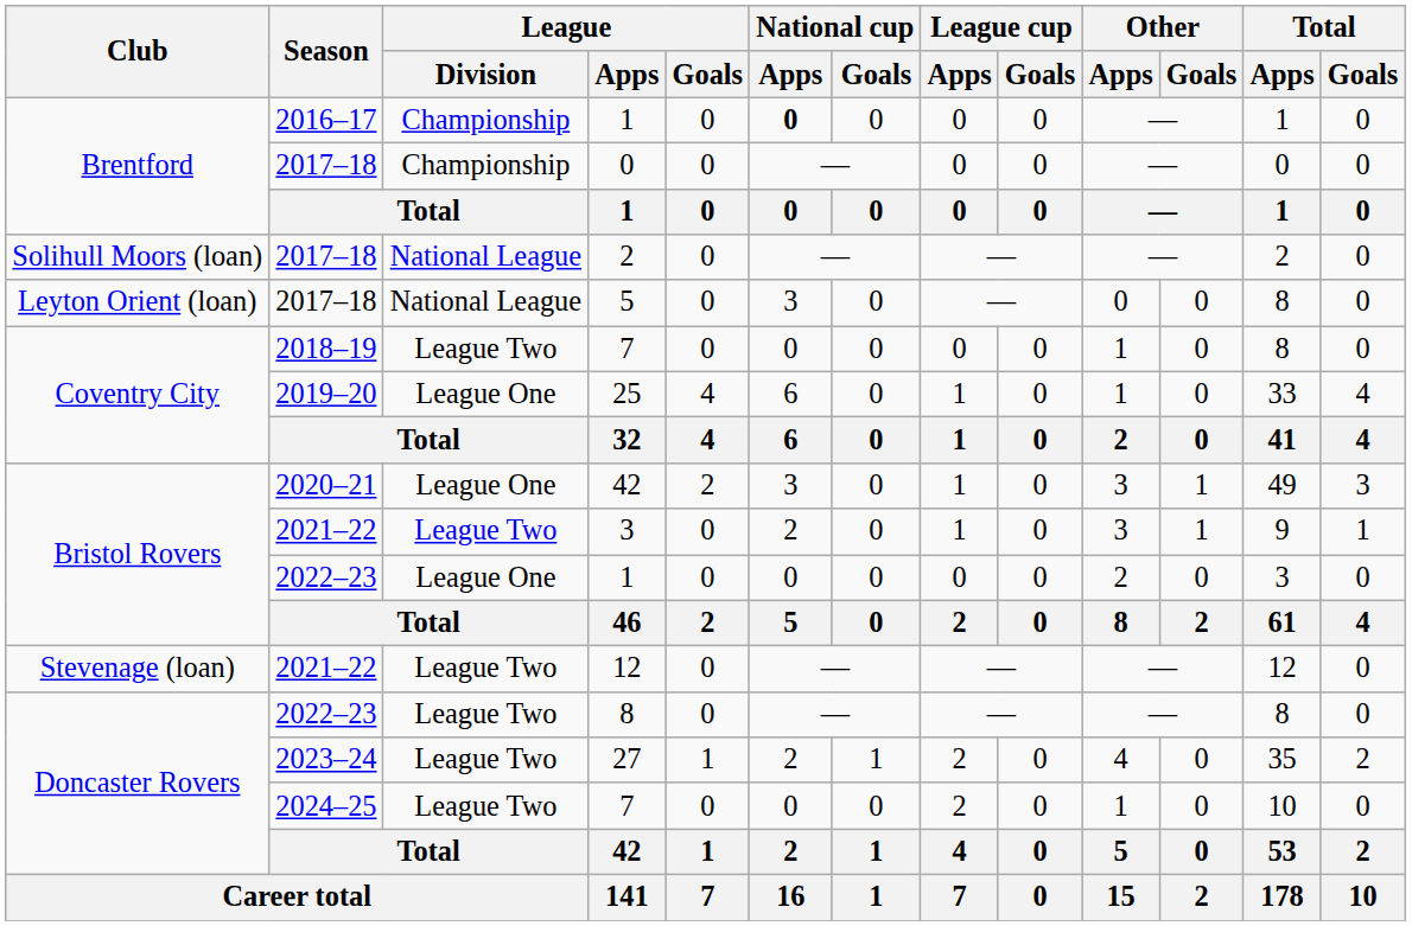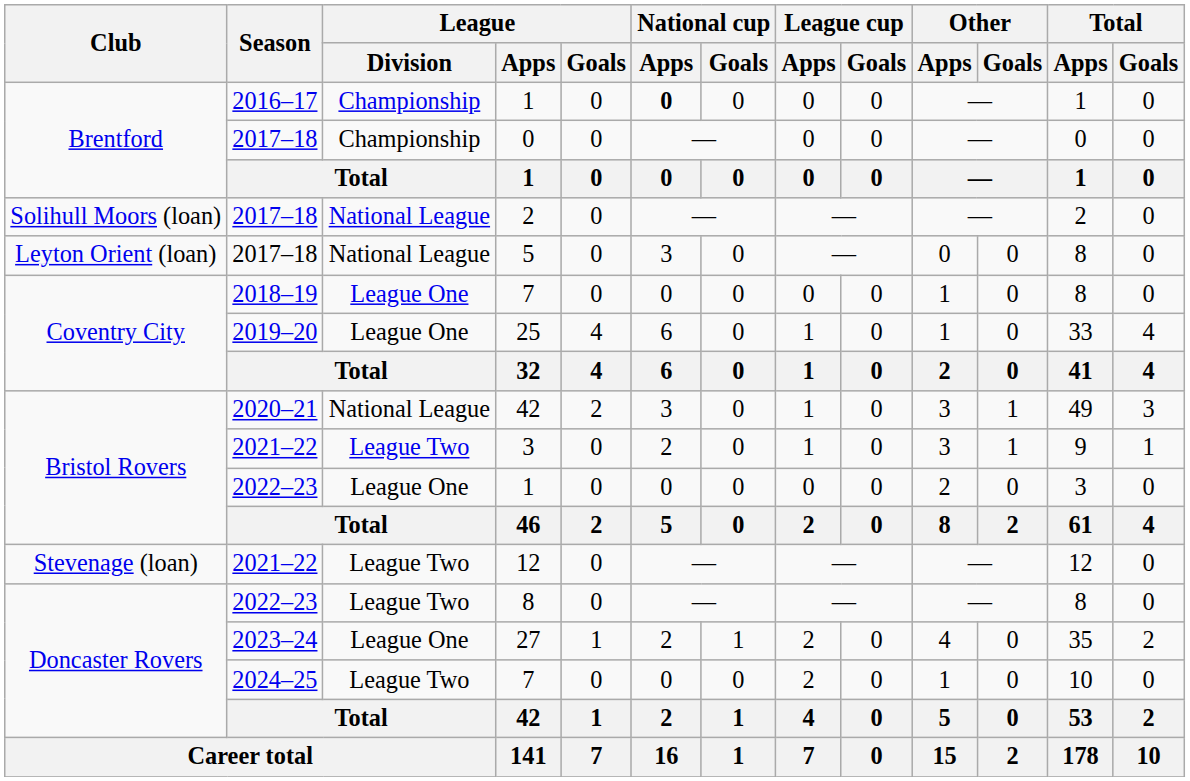 <table class="wikitable" style="text-align: center;">
 <tr>
 <th rowspan="2">Club</th>
 <th rowspan="2">Season</th>
 <th colspan="3">League</th>
 <th colspan="2">National cup</th>
 <th colspan="2">League cup</th>
 <th colspan="2">Other</th>
 <th colspan="2">Total</th>
 </tr>
 <tr>
 <th>Division</th>
 <th>Apps</th>
 <th>Goals</th>
 <th>Apps</th>
 <th>Goals</th>
 <th>Apps</th>
 <th>Goals</th>
 <th>Apps</th>
 <th>Goals</th>
 <th>Apps</th>
 <th>Goals</th>
 </tr>
 <tr>
 <td rowspan="3"><a href='#'>Brentford</a></td>
 <td><a href='#'>2016–17</a></td>
 <td><a href='#'>Championship</a></td>
 <td>1</td>
 <td>0</td>
 <td><strong>0</strong></td>
 <td>0</td>
 <td>0</td>
 <td>0</td>
 <td colspan="2">—</td>
 <td>1</td>
 <td>0</td>
 </tr>
 <tr>
 <td><a href='#'>2017–18</a></td>
 <td>Championship</td>
 <td>0</td>
 <td>0</td>
 <td colspan="2">—</td>
 <td>0</td>
 <td>0</td>
 <td colspan="2">—</td>
 <td>0</td>
 <td>0</td>
 </tr>
 <tr>
 <th colspan="2">Total</th>
 <th>1</th>
 <th>0</th>
 <th>0</th>
 <th>0</th>
 <th>0</th>
 <th>0</th>
 <th colspan="2">—</th>
 <th>1</th>
 <th>0</th>
 </tr>
 <tr>
 <td><a href='#'>Solihull Moors</a> (loan)</td>
 <td><a href='#'>2017–18</a></td>
 <td><a href='#'>National League</a></td>
 <td>2</td>
 <td>0</td>
 <td colspan="2">—</td>
 <td colspan="2">—</td>
 <td colspan="2">—</td>
 <td>2</td>
 <td>0</td>
 </tr>
 <tr>
 <td><a href='#'>Leyton Orient</a> (loan)</td>
 <td>2017–18</td>
 <td>National League</td>
 <td>5</td>
 <td>0</td>
 <td>3</td>
 <td>0</td>
 <td colspan="2">—</td>
 <td>0</td>
 <td>0</td>
 <td>8</td>
 <td>0</td>
 </tr>
 <tr>
 <td rowspan=3><a href='#'>Coventry City</a></td>
 <td><a href='#'>2018–19</a></td>
-<td>League Two</td>
+<td><a href='#'>League One</a></td>
 <td>7</td>
 <td>0</td>
 <td>0</td>
 <td>0</td>
 <td>0</td>
 <td>0</td>
 <td>1</td>
 <td>0</td>
 <td>8</td>
 <td>0</td>
 </tr>
 <tr>
 <td><a href='#'>2019–20</a></td>
 <td>League One</td>
 <td>25</td>
 <td>4</td>
 <td>6</td>
 <td>0</td>
 <td>1</td>
 <td>0</td>
 <td>1</td>
 <td>0</td>
 <td>33</td>
 <td>4</td>
 </tr>
 <tr>
 <th colspan="2">Total</th>
 <th>32</th>
 <th>4</th>
 <th>6</th>
 <th>0</th>
 <th>1</th>
 <th>0</th>
 <th>2</th>
 <th>0</th>
 <th>41</th>
 <th>4</th>
 </tr>
 <tr>
 <td rowspan="4"><a href='#'>Bristol Rovers</a></td>
 <td><a href='#'>2020–21</a></td>
-<td>League One</td>
+<td>National League</td>
 <td>42</td>
 <td>2</td>
 <td>3</td>
 <td>0</td>
 <td>1</td>
 <td>0</td>
 <td>3</td>
 <td>1</td>
 <td>49</td>
 <td>3</td>
 </tr>
 <tr>
 <td><a href='#'>2021–22</a></td>
 <td><a href='#'>League Two</a></td>
 <td>3</td>
 <td>0</td>
 <td>2</td>
 <td>0</td>
 <td>1</td>
 <td>0</td>
 <td>3</td>
 <td>1</td>
 <td>9</td>
 <td>1</td>
 </tr>
 <tr>
 <td><a href='#'>2022–23</a></td>
 <td>League One</td>
 <td>1</td>
 <td>0</td>
 <td>0</td>
 <td>0</td>
 <td>0</td>
 <td>0</td>
 <td>2</td>
 <td>0</td>
 <td>3</td>
 <td>0</td>
 </tr>
 <tr>
 <th colspan="2">Total</th>
 <th>46</th>
 <th>2</th>
 <th>5</th>
 <th>0</th>
 <th>2</th>
 <th>0</th>
 <th>8</th>
 <th>2</th>
 <th>61</th>
 <th>4</th>
 </tr>
 <tr>
 <td><a href='#'>Stevenage</a> (loan)</td>
 <td><a href='#'>2021–22</a></td>
 <td>League Two</td>
 <td>12</td>
 <td>0</td>
 <td colspan="2">—</td>
 <td colspan="2">—</td>
 <td colspan="2">—</td>
 <td>12</td>
 <td>0</td>
 </tr>
 <tr>
 <td rowspan="4"><a href='#'>Doncaster Rovers</a></td>
 <td><a href='#'>2022–23</a></td>
 <td>League Two</td>
 <td>8</td>
 <td>0</td>
 <td colspan="2">—</td>
 <td colspan="2">—</td>
 <td colspan="2">—</td>
 <td>8</td>
 <td>0</td>
 </tr>
 <tr>
 <td><a href='#'>2023–24</a></td>
-<td>League Two</td>
+<td>League One</td>
 <td>27</td>
 <td>1</td>
 <td>2</td>
 <td>1</td>
 <td>2</td>
 <td>0</td>
 <td>4</td>
 <td>0</td>
 <td>35</td>
 <td>2</td>
 </tr>
 <tr>
 <td><a href='#'>2024–25</a></td>
 <td>League Two</td>
 <td>7</td>
 <td>0</td>
 <td>0</td>
 <td>0</td>
 <td>2</td>
 <td>0</td>
 <td>1</td>
 <td>0</td>
 <td>10</td>
 <td>0</td>
 </tr>
 <tr>
 <th colspan="2">Total</th>
 <th>42</th>
 <th>1</th>
 <th>2</th>
 <th>1</th>
 <th>4</th>
 <th>0</th>
 <th>5</th>
 <th>0</th>
 <th>53</th>
 <th>2</th>
 </tr>
 <tr>
 <th colspan="3">Career total</th>
 <th>141</th>
 <th>7</th>
 <th>16</th>
 <th>1</th>
 <th>7</th>
 <th>0</th>
 <th>15</th>
 <th>2</th>
 <th>178</th>
 <th>10</th>
 </tr>
 </table>
